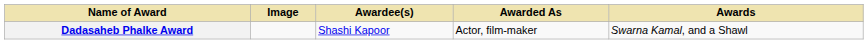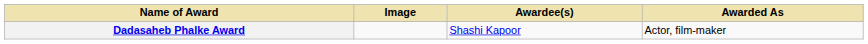 <table class="wikitable plainrowheaders" style="width:100%;">
 <tr>
 <th scope="col" style="background-color:#EFE4B0;">Name of Award</th>
 <th scope="col" style="background-color:#EFE4B0;">Image</th>
 <th scope="col" style="background-color:#EFE4B0;">Awardee(s)</th>
 <th scope="col" style="background-color:#EFE4B0;">Awarded As</th>
-<th scope="col" style="background-color:#EFE4B0;">Awards</th>
 </tr>
 <tr>
 <th scope="row"><a href='#'>Dadasaheb Phalke Award</a></th>
 <td></td>
 <td><a href='#'>Shashi Kapoor</a></td>
 <td>Actor, film-maker</td>
-<td><em>Swarna Kamal</em>,  and a Shawl</td>
 </tr>
 </table>
